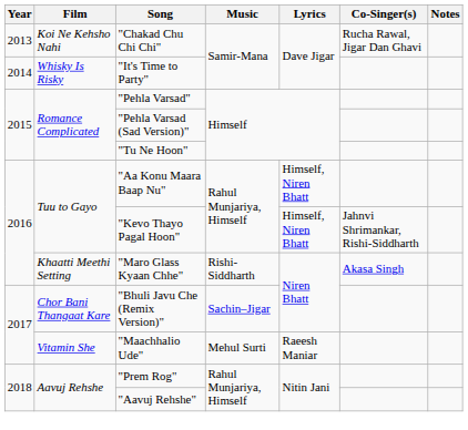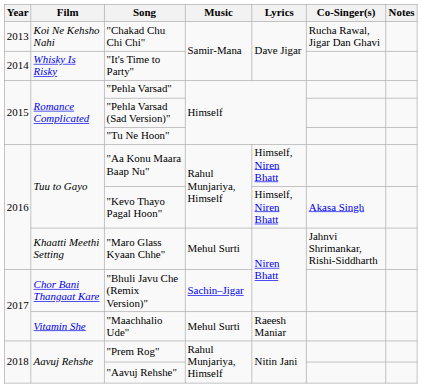 <table class="wikitable sortable">
 <tr>
 <th>Year</th>
 <th>Film</th>
 <th>Song</th>
 <th>Music</th>
 <th>Lyrics</th>
 <th>Co-Singer(s)</th>
 <th>Notes</th>
 </tr>
 <tr>
 <td>2013</td>
 <td><em>Koi Ne Kehsho Nahi</em></td>
 <td>"Chakad Chu Chi Chi"</td>
 <td rowspan="2">Samir-Mana</td>
 <td rowspan="2">Dave Jigar</td>
 <td>Rucha Rawal, Jigar Dan Ghavi</td>
 <td></td>
 </tr>
 <tr>
 <td>2014</td>
 <td><em><a href='#'>Whisky Is Risky</a></em></td>
 <td>"It's Time to Party"</td>
 <td></td>
 <td></td>
 </tr>
 <tr>
 <td rowspan="3">2015</td>
 <td rowspan="3"><em><a href='#'>Romance Complicated</a></em></td>
 <td>"Pehla Varsad"</td>
 <td colspan="2" rowspan="3">Himself</td>
 <td></td>
 <td></td>
 </tr>
 <tr>
 <td>"Pehla Varsad (Sad Version)"</td>
 <td></td>
 <td></td>
 </tr>
 <tr>
 <td>"Tu Ne Hoon"</td>
 <td></td>
 <td></td>
 </tr>
 <tr>
 <td rowspan="3">2016</td>
 <td rowspan="2"><em>Tuu to Gayo</em></td>
 <td>"Aa Konu Maara Baap Nu"</td>
 <td rowspan="2">Rahul Munjariya, Himself</td>
 <td>Himself, <a href='#'>Niren Bhatt</a></td>
 <td></td>
 <td></td>
 </tr>
 <tr>
 <td>"Kevo Thayo Pagal Hoon"</td>
 <td>Himself, <a href='#'>Niren Bhatt</a></td>
-<td>Jahnvi Shrimankar, Rishi-Siddharth</td>
+<td><a href='#'>Akasa Singh</a></td>
 <td></td>
 </tr>
 <tr>
 <td><em>Khaatti Meethi Setting</em></td>
 <td>"Maro Glass Kyaan Chhe"</td>
-<td>Rishi-Siddharth</td>
+<td>Mehul Surti</td>
 <td rowspan="2"><a href='#'>Niren Bhatt</a></td>
-<td><a href='#'>Akasa Singh</a></td>
+<td>Jahnvi Shrimankar, Rishi-Siddharth</td>
 <td></td>
 </tr>
 <tr>
 <td rowspan="2">2017</td>
 <td><em><a href='#'>Chor Bani Thangaat Kare</a></em></td>
 <td>"Bhuli Javu Che (Remix Version)"</td>
 <td><a href='#'>Sachin–Jigar</a></td>
 <td></td>
 <td></td>
 </tr>
 <tr>
 <td><em><a href='#'>Vitamin She</a></em></td>
 <td>"Maachhalio Ude"</td>
 <td>Mehul Surti</td>
 <td>Raeesh Maniar</td>
 <td></td>
 <td></td>
 </tr>
 <tr>
 <td rowspan="2">2018</td>
 <td rowspan="2"><em>Aavuj Rehshe</em></td>
 <td>"Prem Rog"</td>
 <td rowspan="2">Rahul Munjariya, Himself</td>
 <td rowspan="2">Nitin Jani</td>
 <td></td>
 <td></td>
 </tr>
 <tr>
 <td>"Aavuj Rehshe"</td>
 <td></td>
 <td></td>
 </tr>
 </table>
